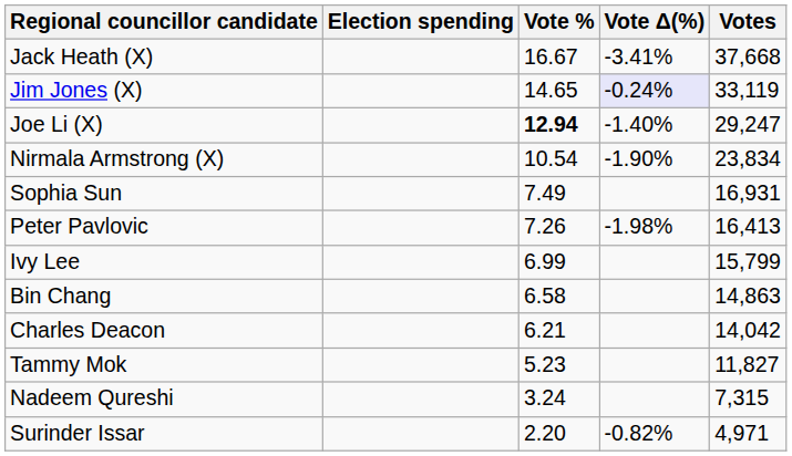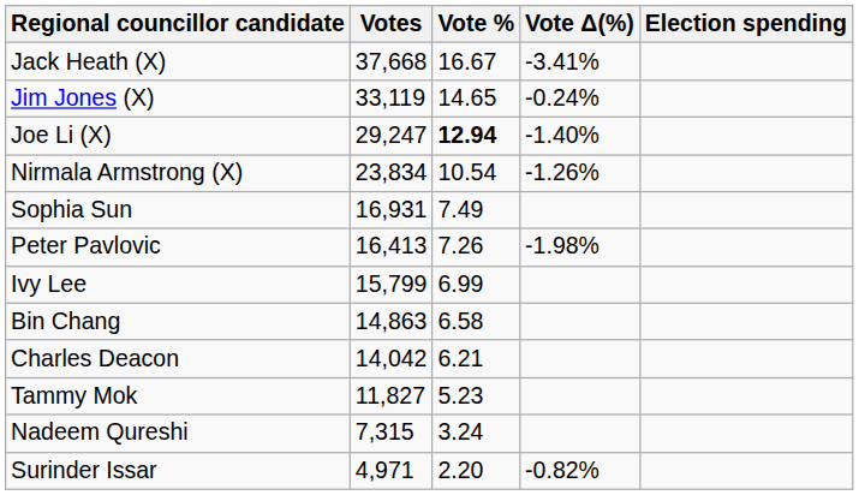 <table class="wikitable">
 <tr>
 <th>Regional councillor candidate</th>
-<th>Election spending</th>
+<th>Votes</th>
 <th>Vote %</th>
 <th>Vote Δ(%)</th>
-<th>Votes</th>
+<th>Election spending</th>
 </tr>
 <tr>
 <td>Jack Heath (X)</td>
-<td></td>
+<td>37,668</td>
 <td>16.67</td>
 <td>-3.41%</td>
-<td>37,668</td>
+<td></td>
 </tr>
 <tr>
 <td><a href='#'>Jim Jones</a> (X)</td>
+<td>33,119</td>
+<td>14.65</td>
+<td>-0.24%</td>
 <td></td>
-<td>14.65</td>
-<td style="background: lavender;">-0.24%</td>
-<td>33,119</td>
 </tr>
 <tr>
 <td>Joe Li (X)</td>
-<td></td>
+<td>29,247</td>
 <td><strong>12.94</strong></td>
 <td>-1.40%</td>
-<td>29,247</td>
+<td></td>
 </tr>
 <tr>
 <td>Nirmala Armstrong (X)</td>
+<td>23,834</td>
+<td>10.54</td>
+<td>-1.26%</td>
 <td></td>
-<td>10.54</td>
-<td>-1.90%</td>
-<td>23,834</td>
 </tr>
 <tr>
 <td>Sophia Sun</td>
-<td></td>
+<td>16,931</td>
 <td>7.49</td>
 <td></td>
-<td>16,931</td>
+<td></td>
 </tr>
 <tr>
 <td>Peter Pavlovic</td>
-<td></td>
+<td>16,413</td>
 <td>7.26</td>
 <td>-1.98%</td>
-<td>16,413</td>
+<td></td>
 </tr>
 <tr>
 <td>Ivy Lee</td>
-<td></td>
+<td>15,799</td>
 <td>6.99</td>
 <td></td>
-<td>15,799</td>
+<td></td>
 </tr>
 <tr>
 <td>Bin Chang</td>
-<td></td>
+<td>14,863</td>
 <td>6.58</td>
 <td></td>
-<td>14,863</td>
+<td></td>
 </tr>
 <tr>
 <td>Charles Deacon</td>
-<td></td>
+<td>14,042</td>
 <td>6.21</td>
 <td></td>
-<td>14,042</td>
+<td></td>
 </tr>
 <tr>
 <td>Tammy Mok</td>
-<td></td>
+<td>11,827</td>
 <td>5.23</td>
 <td></td>
-<td>11,827</td>
+<td></td>
 </tr>
 <tr>
 <td>Nadeem Qureshi</td>
-<td></td>
+<td>7,315</td>
 <td>3.24</td>
 <td></td>
-<td>7,315</td>
+<td></td>
 </tr>
 <tr>
 <td>Surinder Issar</td>
-<td></td>
+<td>4,971</td>
 <td>2.20</td>
 <td>-0.82%</td>
-<td>4,971</td>
+<td></td>
 </tr>
 </table>
